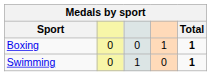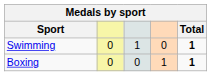 <table class="wikitable" style="font-size:90%; text-align:center;">
 <tr>
 <th colspan="5">Medals by sport</th>
 </tr>
 <tr>
 <th width="120">Sport</th>
 <th scope="col" width="30" style="background:#F7F6A8;"></th>
 <th scope="col" width="30" style="background:#DCE5E5;"></th>
 <th scope="col" width="30" style="background:#FFDAB9;"></th>
 <th width="30">Total</th>
 </tr>
 <tr>
+<td align="left"><a href='#'>Swimming</a></td>
+<td style="background:#F7F6A8;">0</td>
+<td style="background:#DCE5E5;">1</td>
+<td style="background:#FFDAB9;">0</td>
+<td><strong>1</strong></td>
+</tr>
+<tr>
 <td align="left"><a href='#'>Boxing</a></td>
 <td style="background:#F7F6A8;">0</td>
 <td style="background:#DCE5E5;">0</td>
 <td style="background:#FFDAB9;">1</td>
 <td><strong>1</strong></td>
 </tr>
-<tr>
-<td align="left"><a href='#'>Swimming</a></td>
-<td style="background:#F7F6A8;">0</td>
-<td style="background:#DCE5E5;">1</td>
-<td style="background:#FFDAB9;">0</td>
-<td><strong>1</strong></td>
-</tr>
 </table>
